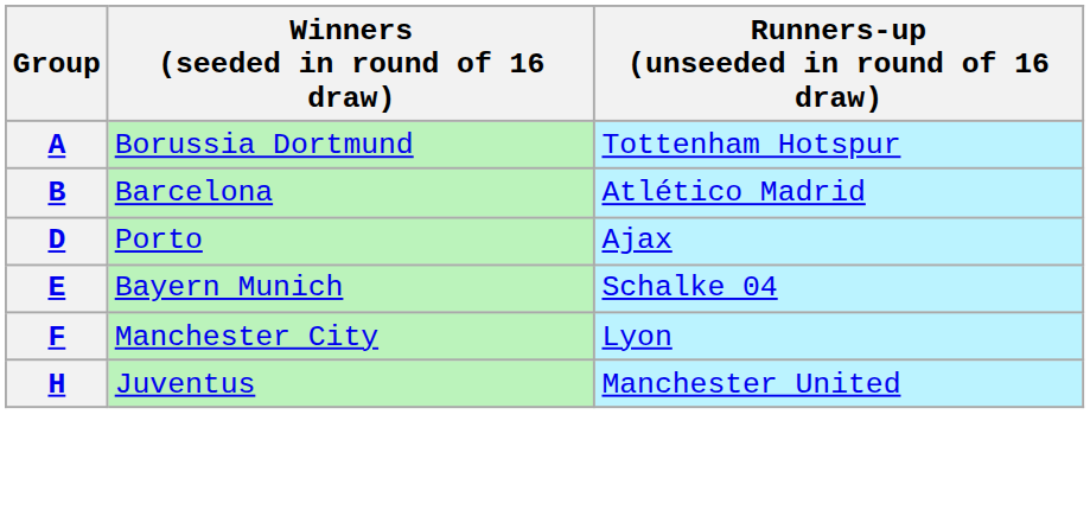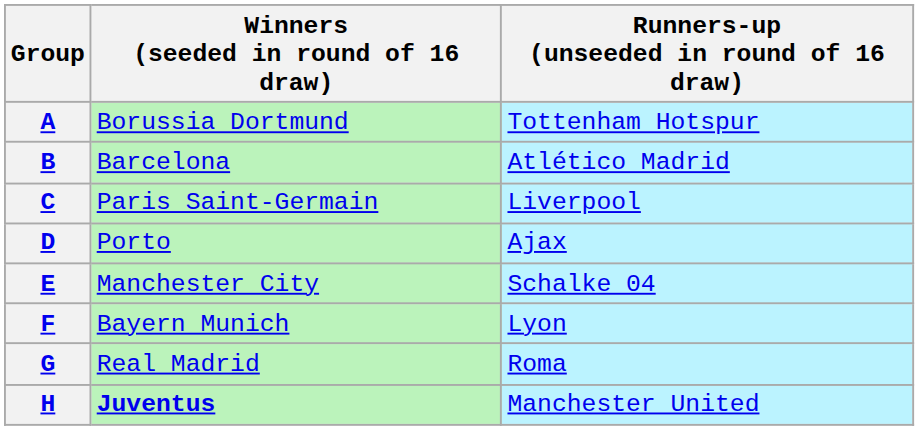 <table class="wikitable">
 <tr>
 <th>Group</th>
 <th width=210>Winners<br>(seeded in round of 16 draw)</th>
 <th width=210>Runners-up<br>(unseeded in round of 16 draw)</th>
 </tr>
 <tr>
 <th><a href='#'>A</a></th>
 <td bgcolor=#BBF3BB> <a href='#'>Borussia Dortmund</a></td>
 <td bgcolor=#BBF3FF> <a href='#'>Tottenham Hotspur</a></td>
 </tr>
 <tr>
 <th><a href='#'>B</a></th>
 <td bgcolor=#BBF3BB> <a href='#'>Barcelona</a></td>
 <td bgcolor=#BBF3FF> <a href='#'>Atlético Madrid</a></td>
 </tr>
 <tr>
+<th><a href='#'>C</a></th>
+<td bgcolor=#BBF3BB> <a href='#'>Paris Saint-Germain</a></td>
+<td bgcolor=#BBF3FF> <a href='#'>Liverpool</a></td>
+</tr>
+<tr>
 <th><a href='#'>D</a></th>
 <td bgcolor=#BBF3BB> <a href='#'>Porto</a></td>
 <td bgcolor=#BBF3FF> <a href='#'>Ajax</a></td>
 </tr>
 <tr>
 <th><a href='#'>E</a></th>
-<td bgcolor=#BBF3BB> <a href='#'>Bayern Munich</a></td>
+<td bgcolor=#BBF3BB> <a href='#'>Manchester City</a></td>
 <td bgcolor=#BBF3FF> <a href='#'>Schalke 04</a></td>
 </tr>
 <tr>
 <th><a href='#'>F</a></th>
-<td bgcolor=#BBF3BB> <a href='#'>Manchester City</a></td>
+<td bgcolor=#BBF3BB> <a href='#'>Bayern Munich</a></td>
 <td bgcolor=#BBF3FF> <a href='#'>Lyon</a></td>
 </tr>
 <tr>
+<th><a href='#'>G</a></th>
+<td bgcolor=#BBF3BB> <a href='#'>Real Madrid</a></td>
+<td bgcolor=#BBF3FF> <a href='#'>Roma</a></td>
+</tr>
+<tr>
 <th><a href='#'>H</a></th>
-<td bgcolor=#BBF3BB> <a href='#'>Juventus</a></td>
+<td bgcolor=#BBF3BB><strong> <a href='#'>Juventus</a></strong></td>
 <td bgcolor=#BBF3FF> <a href='#'>Manchester United</a></td>
 </tr>
 </table>
